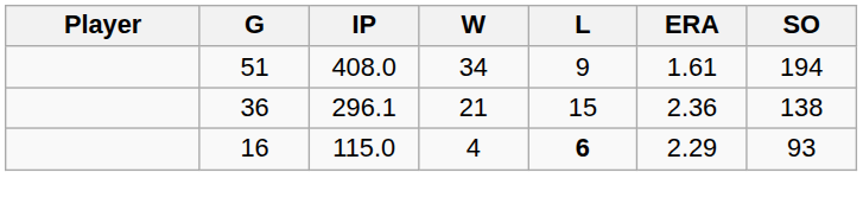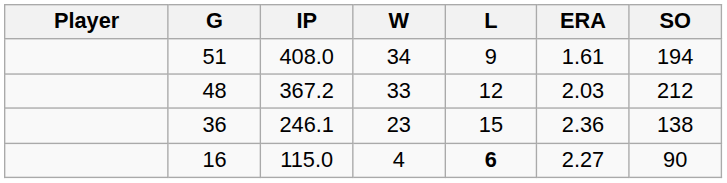 <table class="wikitable sortable">
 <tr>
 <th bgcolor="#DDDDFF" width="16%">Player</th>
 <th bgcolor="#DDDDFF" width="9%">G</th>
 <th bgcolor="#DDDDFF" width="9%">IP</th>
 <th bgcolor="#DDDDFF" width="9%">W</th>
 <th bgcolor="#DDDDFF" width="9%">L</th>
 <th bgcolor="#DDDDFF" width="9%">ERA</th>
 <th bgcolor="#DDDDFF" width="9%">SO</th>
 </tr>
 <tr align="center">
 <td></td>
 <td>51</td>
 <td>408.0</td>
 <td>34</td>
 <td>9</td>
 <td>1.61</td>
 <td>194</td>
 </tr>
 <tr align="center">
 <td></td>
+<td>48</td>
+<td>367.2</td>
+<td>33</td>
+<td>12</td>
+<td>2.03</td>
+<td>212</td>
+</tr>
+<tr align="center">
+<td></td>
 <td>36</td>
-<td>296.1</td>
-<td>21</td>
+<td>246.1</td>
+<td>23</td>
 <td>15</td>
 <td>2.36</td>
 <td>138</td>
 </tr>
 <tr align="center">
 <td></td>
 <td>16</td>
 <td>115.0</td>
 <td>4</td>
 <td><strong>6</strong></td>
-<td>2.29</td>
-<td>93</td>
+<td>2.27</td>
+<td>90</td>
 </tr>
 </table>
